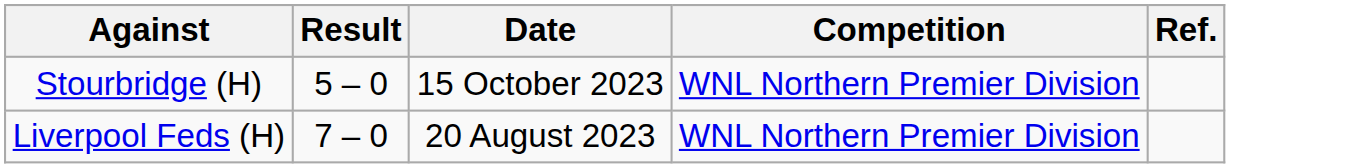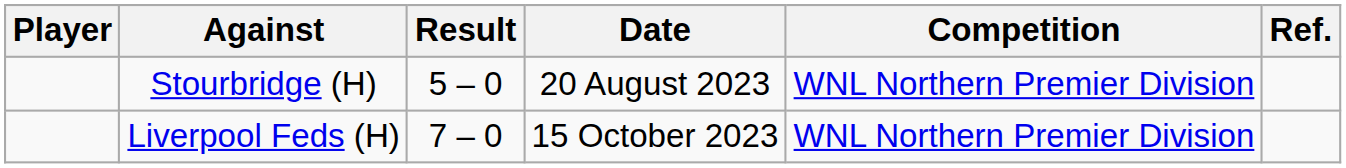 <table class="wikitable sortable alternance" style="text-align:center">
 <tr>
+<th>Player</th>
 <th>Against</th>
 <th>Result</th>
 <th>Date</th>
 <th>Competition</th>
 <th>Ref.</th>
 </tr>
 <tr>
+<td align="left"></td>
 <td><a href='#'>Stourbridge</a> (H)</td>
 <td>5 – 0</td>
+<td>20 August 2023</td>
+<td><a href='#'> WNL Northern Premier Division</a></td>
+<td></td>
+</tr>
+<tr>
+<td align="left"></td>
+<td><a href='#'>Liverpool Feds</a> (H)</td>
+<td>7 – 0</td>
 <td>15 October 2023</td>
 <td><a href='#'> WNL Northern Premier Division</a></td>
 <td></td>
 </tr>
-<tr>
-<td><a href='#'>Liverpool Feds</a> (H)</td>
-<td>7 – 0</td>
-<td>20 August 2023</td>
-<td><a href='#'> WNL Northern Premier Division</a></td>
-<td></td>
-</tr>
 </table>
